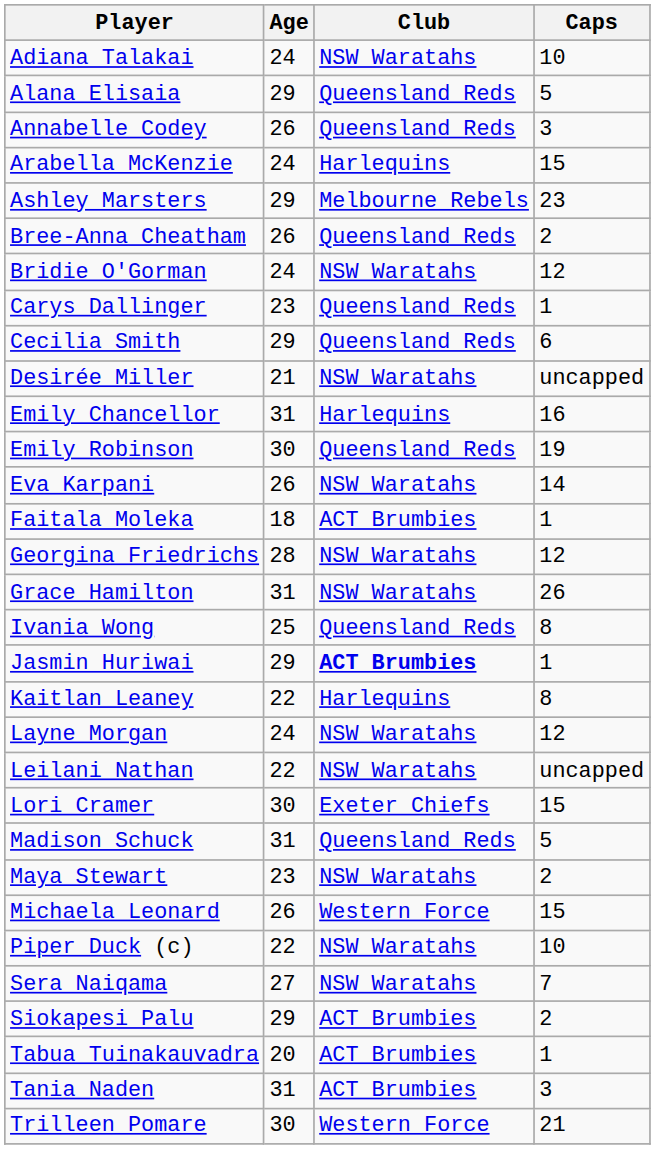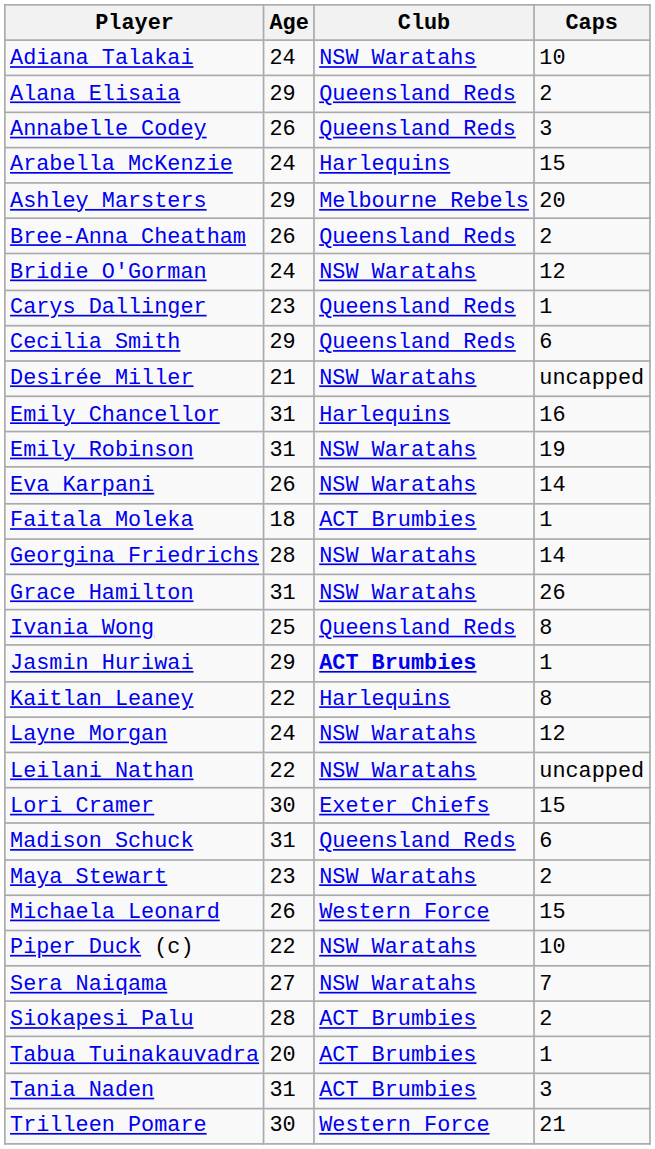 <table class="wikitable sortable">
 <tr>
 <th>Player</th>
 <th>Age</th>
 <th>Club</th>
 <th>Caps</th>
 </tr>
 <tr>
 <td><a href='#'>Adiana Talakai</a></td>
 <td>24</td>
 <td><a href='#'>NSW Waratahs</a></td>
 <td>10</td>
 </tr>
 <tr>
 <td><a href='#'>Alana Elisaia</a></td>
 <td>29</td>
 <td><a href='#'>Queensland Reds</a></td>
-<td>5</td>
+<td>2</td>
 </tr>
 <tr>
 <td><a href='#'>Annabelle Codey</a></td>
 <td>26</td>
 <td><a href='#'>Queensland Reds</a></td>
 <td>3</td>
 </tr>
 <tr>
 <td><a href='#'>Arabella McKenzie</a></td>
 <td>24</td>
 <td><a href='#'>Harlequins</a></td>
 <td>15</td>
 </tr>
 <tr>
 <td><a href='#'>Ashley Marsters</a></td>
 <td>29</td>
 <td><a href='#'>Melbourne Rebels</a></td>
-<td>23</td>
+<td>20</td>
 </tr>
 <tr>
 <td><a href='#'>Bree-Anna Cheatham</a></td>
 <td>26</td>
 <td><a href='#'>Queensland Reds</a></td>
 <td>2</td>
 </tr>
 <tr>
 <td><a href='#'>Bridie O'Gorman</a></td>
 <td>24</td>
 <td><a href='#'>NSW Waratahs</a></td>
 <td>12</td>
 </tr>
 <tr>
 <td><a href='#'>Carys Dallinger</a></td>
 <td>23</td>
 <td><a href='#'>Queensland Reds</a></td>
 <td>1</td>
 </tr>
 <tr>
 <td><a href='#'>Cecilia Smith</a></td>
 <td>29</td>
 <td><a href='#'>Queensland Reds</a></td>
 <td>6</td>
 </tr>
 <tr>
 <td><a href='#'>Desirée Miller</a></td>
 <td>21</td>
 <td><a href='#'>NSW Waratahs</a></td>
 <td>uncapped</td>
 </tr>
 <tr>
 <td><a href='#'>Emily Chancellor</a></td>
 <td>31</td>
 <td><a href='#'>Harlequins</a></td>
 <td>16</td>
 </tr>
 <tr>
 <td><a href='#'>Emily Robinson</a></td>
-<td>30</td>
-<td><a href='#'>Queensland Reds</a></td>
+<td>31</td>
+<td><a href='#'>NSW Waratahs</a></td>
 <td>19</td>
 </tr>
 <tr>
 <td><a href='#'>Eva Karpani</a></td>
 <td>26</td>
 <td><a href='#'>NSW Waratahs</a></td>
 <td>14</td>
 </tr>
 <tr>
 <td><a href='#'>Faitala Moleka</a></td>
 <td>18</td>
 <td><a href='#'>ACT Brumbies</a></td>
 <td>1</td>
 </tr>
 <tr>
 <td><a href='#'>Georgina Friedrichs</a></td>
 <td>28</td>
 <td><a href='#'>NSW Waratahs</a></td>
-<td>12</td>
+<td>14</td>
 </tr>
 <tr>
 <td><a href='#'>Grace Hamilton</a></td>
 <td>31</td>
 <td><a href='#'>NSW Waratahs</a></td>
 <td>26</td>
 </tr>
 <tr>
 <td><a href='#'>Ivania Wong</a></td>
 <td>25</td>
 <td><a href='#'>Queensland Reds</a></td>
 <td>8</td>
 </tr>
 <tr>
 <td><a href='#'>Jasmin Huriwai</a></td>
 <td>29</td>
 <td><strong><a href='#'>ACT Brumbies</a></strong></td>
 <td>1</td>
 </tr>
 <tr>
 <td><a href='#'>Kaitlan Leaney</a></td>
 <td>22</td>
 <td><a href='#'>Harlequins</a></td>
 <td>8</td>
 </tr>
 <tr>
 <td><a href='#'>Layne Morgan</a></td>
 <td>24</td>
 <td><a href='#'>NSW Waratahs</a></td>
 <td>12</td>
 </tr>
 <tr>
 <td><a href='#'>Leilani Nathan</a></td>
 <td>22</td>
 <td><a href='#'>NSW Waratahs</a></td>
 <td>uncapped</td>
 </tr>
 <tr>
 <td><a href='#'>Lori Cramer</a></td>
 <td>30</td>
 <td><a href='#'>Exeter Chiefs</a></td>
 <td>15</td>
 </tr>
 <tr>
 <td><a href='#'>Madison Schuck</a></td>
 <td>31</td>
 <td><a href='#'>Queensland Reds</a></td>
-<td>5</td>
+<td>6</td>
 </tr>
 <tr>
 <td><a href='#'>Maya Stewart</a></td>
 <td>23</td>
 <td><a href='#'>NSW Waratahs</a></td>
 <td>2</td>
 </tr>
 <tr>
 <td><a href='#'>Michaela Leonard</a></td>
 <td>26</td>
 <td><a href='#'>Western Force</a></td>
 <td>15</td>
 </tr>
 <tr>
 <td><a href='#'>Piper Duck</a> (c)</td>
 <td>22</td>
 <td><a href='#'>NSW Waratahs</a></td>
 <td>10</td>
 </tr>
 <tr>
 <td><a href='#'>Sera Naiqama</a></td>
 <td>27</td>
 <td><a href='#'>NSW Waratahs</a></td>
 <td>7</td>
 </tr>
 <tr>
 <td><a href='#'>Siokapesi Palu</a></td>
-<td>29</td>
+<td>28</td>
 <td><a href='#'>ACT Brumbies</a></td>
 <td>2</td>
 </tr>
 <tr>
 <td><a href='#'>Tabua Tuinakauvadra</a></td>
 <td>20</td>
 <td><a href='#'>ACT Brumbies</a></td>
 <td>1</td>
 </tr>
 <tr>
 <td><a href='#'>Tania Naden</a></td>
 <td>31</td>
 <td><a href='#'>ACT Brumbies</a></td>
 <td>3</td>
 </tr>
 <tr>
 <td><a href='#'>Trilleen Pomare</a></td>
 <td>30</td>
 <td><a href='#'>Western Force</a></td>
 <td>21</td>
 </tr>
 </table>
